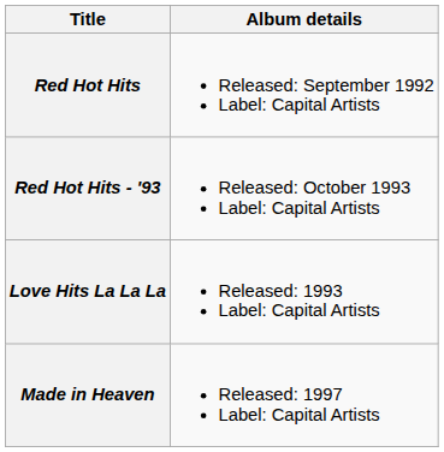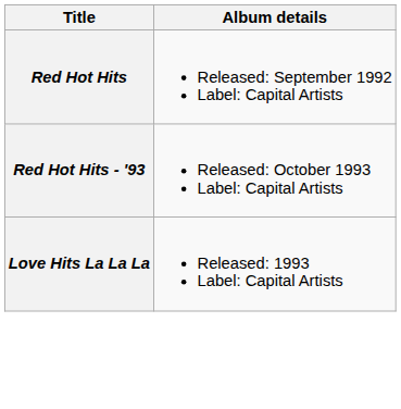 <table class="wikitable plainrowheaders sortable">
 <tr>
 <th>Title</th>
 <th>Album details</th>
 </tr>
 <tr>
 <th scope="row"><em>Red Hot Hits</em></th>
 <td><br><ul><li>Released: September 1992</li><li>Label: Capital Artists</li></ul></td>
 </tr>
 <tr>
 <th scope="row"><em>Red Hot Hits - '93</em></th>
 <td><br><ul><li>Released: October 1993</li><li>Label: Capital Artists</li></ul></td>
 </tr>
 <tr>
 <th scope="row"><em>Love Hits La La La</em></th>
 <td><br><ul><li>Released: 1993</li><li>Label: Capital Artists</li></ul></td>
 </tr>
-<tr>
-<th scope="row"><em>Made in Heaven</em></th>
-<td><br><ul><li>Released: 1997</li><li>Label: Capital Artists</li></ul></td>
-</tr>
 </table>
